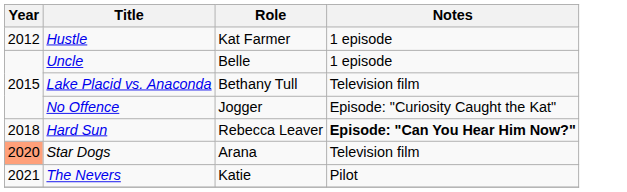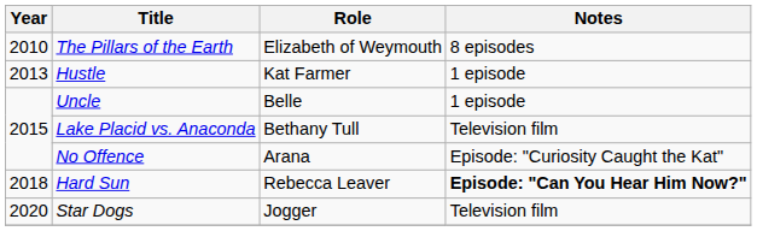 <table class="wikitable sortable">
 <tr>
 <th>Year</th>
 <th>Title</th>
 <th>Role</th>
 <th class="unsortable">Notes</th>
 </tr>
 <tr>
-<td>2012</td>
+<td>2010</td>
+<td><em><a href='#'>The Pillars of the Earth</a></em></td>
+<td>Elizabeth of Weymouth</td>
+<td>8 episodes</td>
+</tr>
+<tr>
+<td>2013</td>
 <td><em><a href='#'>Hustle</a></em></td>
 <td>Kat Farmer</td>
 <td>1 episode</td>
 </tr>
 <tr>
 <td rowspan="3">2015</td>
 <td><em><a href='#'>Uncle</a></em></td>
 <td>Belle</td>
 <td>1 episode</td>
 </tr>
 <tr>
 <td><em><a href='#'>Lake Placid vs. Anaconda</a></em></td>
 <td>Bethany Tull</td>
 <td>Television film</td>
 </tr>
 <tr>
 <td><em><a href='#'>No Offence</a></em></td>
-<td>Jogger</td>
+<td>Arana</td>
 <td>Episode: "Curiosity Caught the Kat"</td>
 </tr>
 <tr>
 <td>2018</td>
 <td><em><a href='#'>Hard Sun</a></em></td>
 <td>Rebecca Leaver</td>
 <td><strong>Episode: "Can You Hear Him Now?"</strong></td>
 </tr>
 <tr>
-<td style="background: lightsalmon;">2020</td>
+<td>2020</td>
 <td><em>Star Dogs</em></td>
-<td>Arana</td>
+<td>Jogger</td>
 <td>Television film</td>
-</tr>
-<tr>
-<td>2021</td>
-<td><em><a href='#'>The Nevers</a></em></td>
-<td>Katie</td>
-<td>Pilot</td>
 </tr>
 <tr>
 </tr>
 </table>
